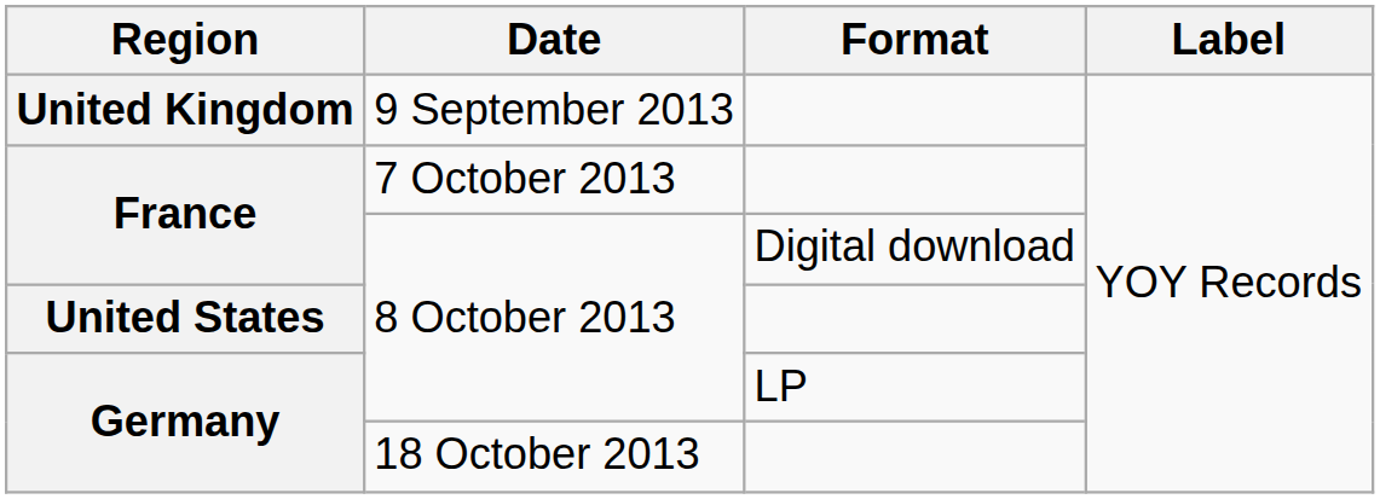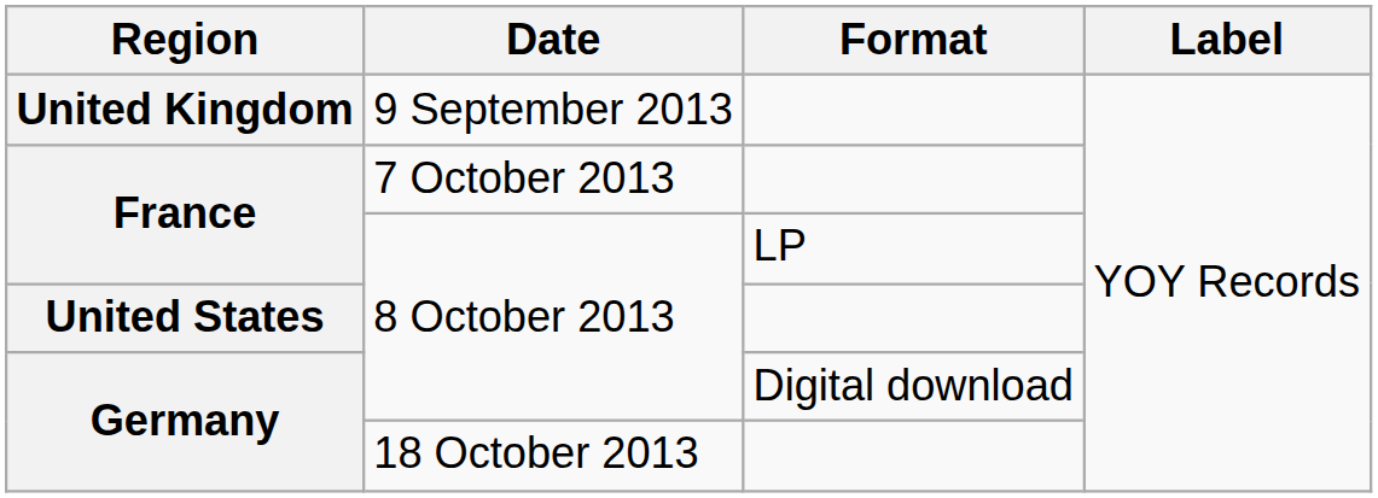 <table class="wikitable plainrowheaders">
 <tr>
 <th scope="col">Region</th>
 <th scope="col">Date</th>
 <th scope="col">Format</th>
 <th scope="col">Label</th>
 </tr>
 <tr>
 <th scope="row">United Kingdom</th>
 <td>9 September 2013</td>
 <td></td>
 <td rowspan="6">YOY Records</td>
 </tr>
 <tr>
 <th scope="row" rowspan="2">France</th>
 <td>7 October 2013</td>
 <td></td>
 </tr>
 <tr>
 <td rowspan="3">8 October 2013</td>
-<td>Digital download</td>
+<td>LP</td>
 </tr>
 <tr>
 <th scope="row">United States</th>
 <td></td>
 </tr>
 <tr>
 <th scope="row" rowspan="2">Germany</th>
-<td>LP</td>
+<td>Digital download</td>
 </tr>
 <tr>
 <td>18 October 2013</td>
 <td></td>
 </tr>
 </table>
